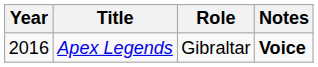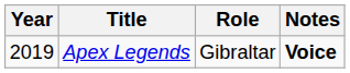 <table class="wikitable sortable">
 <tr>
 <th>Year</th>
 <th>Title</th>
 <th>Role</th>
 <th class="unsortable">Notes</th>
 </tr>
 <tr>
-<td>2016</td>
+<td>2019</td>
 <td><em><a href='#'>Apex Legends</a></em></td>
 <td>Gibraltar</td>
 <td><strong>Voice</strong></td>
 </tr>
 </table>
